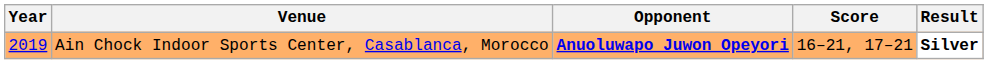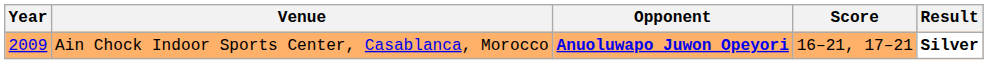 <table class="sortable wikitable" style="font-size: 90%;">
 <tr>
 <th>Year</th>
 <th>Venue</th>
 <th>Opponent</th>
 <th>Score</th>
 <th>Result</th>
 </tr>
 <tr style="background:#FFB069">
-<td align="center"><a href='#'>2019</a></td>
+<td align="center"><a href='#'>2009</a></td>
 <td align="left">Ain Chock Indoor Sports Center, <a href='#'>Casablanca</a>, Morocco</td>
 <td align="left"><strong> <a href='#'>Anuoluwapo Juwon Opeyori</a></strong></td>
 <td align="left">16–21, 17–21</td>
 <td style="text-align:left; background:white"> <strong>Silver</strong></td>
 </tr>
 </table>
